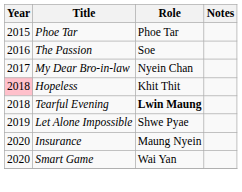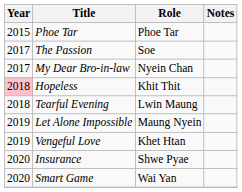 <table class="wikitable sortable">
 <tr>
 <th>Year</th>
 <th>Title</th>
 <th>Role</th>
 <th>Notes</th>
 </tr>
 <tr>
 <td>2015</td>
 <td><em>Phoe Tar</em></td>
 <td>Phoe Tar</td>
 <td></td>
 </tr>
 <tr>
-<td>2016</td>
+<td>2017</td>
 <td><em>The Passion</em></td>
 <td>Soe</td>
 <td></td>
 </tr>
 <tr>
 <td>2017</td>
 <td><em>My Dear Bro-in-law</em></td>
 <td>Nyein Chan</td>
 <td></td>
 </tr>
 <tr>
 <td style="background: pink;">2018</td>
 <td><em>Hopeless</em></td>
 <td>Khit Thit</td>
 <td></td>
 </tr>
 <tr>
 <td>2018</td>
 <td><em>Tearful Evening</em></td>
-<td><strong>Lwin Maung</strong></td>
+<td>Lwin Maung</td>
 <td></td>
 </tr>
 <tr>
 <td>2019</td>
 <td><em>Let Alone Impossible</em></td>
-<td>Shwe Pyae</td>
+<td>Maung Nyein</td>
+<td></td>
+</tr>
+<tr>
+<td>2019</td>
+<td><em>Vengeful Love</em></td>
+<td>Khet Htan</td>
 <td></td>
 </tr>
 <tr>
 <td>2020</td>
 <td><em>Insurance</em></td>
-<td>Maung Nyein</td>
+<td>Shwe Pyae</td>
 <td></td>
 </tr>
 <tr>
 <td>2020</td>
 <td><em>Smart Game</em></td>
 <td>Wai Yan</td>
 <td></td>
 </tr>
 <tr>
 </tr>
 </table>
